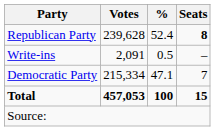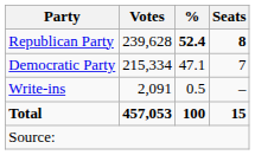 <table class=wikitable style=text-align:right>
 <tr>
 <th>Party</th>
 <th>Votes</th>
 <th>%</th>
 <th>Seats</th>
 </tr>
 <tr>
 <td align=left><a href='#'>Republican Party</a></td>
 <td>239,628</td>
-<td>52.4</td>
+<td><strong>52.4</strong></td>
 <td><strong>8</strong></td>
+</tr>
+<tr>
+<td align=left><a href='#'>Democratic Party</a></td>
+<td>215,334</td>
+<td>47.1</td>
+<td>7</td>
 </tr>
 <tr>
 <td align=left><a href='#'>Write-ins</a></td>
 <td>2,091</td>
 <td>0.5</td>
 <td>–</td>
-</tr>
-<tr>
-<td align=left><a href='#'>Democratic Party</a></td>
-<td>215,334</td>
-<td>47.1</td>
-<td>7</td>
 </tr>
 <tr>
 <td align=left><strong>Total</strong></td>
 <td><strong>457,053</strong></td>
 <td><strong>100</strong></td>
 <td><strong>15</strong></td>
 </tr>
 <tr>
 <td colspan=4 align=left>Source:  </td>
 </tr>
 </table>
